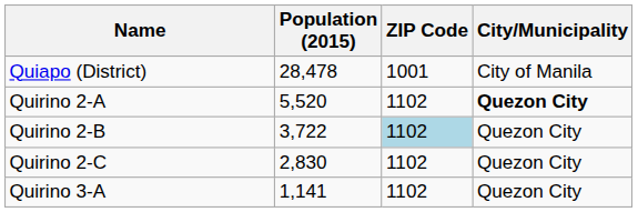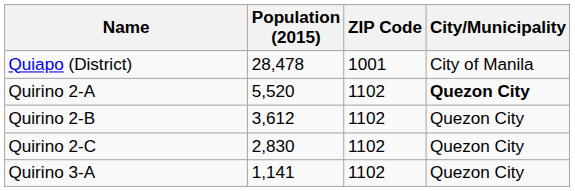 <table class="wikitable sortable">
 <tr>
 <th style="width: 220px;">Name</th>
 <th>Population<br>(2015)</th>
 <th>ZIP Code</th>
 <th>City/Municipality</th>
 </tr>
 <tr>
 <td><a href='#'>Quiapo</a> (District)</td>
 <td>28,478</td>
 <td>1001</td>
 <td>City of Manila</td>
 </tr>
 <tr>
 <td>Quirino 2-A</td>
 <td>5,520</td>
 <td>1102</td>
 <td><strong>Quezon City</strong></td>
 </tr>
 <tr>
 <td>Quirino 2-B</td>
-<td>3,722</td>
-<td style="background: lightblue;">1102</td>
+<td>3,612</td>
+<td>1102</td>
 <td>Quezon City</td>
 </tr>
 <tr>
 <td>Quirino 2-C</td>
 <td>2,830</td>
 <td>1102</td>
 <td>Quezon City</td>
 </tr>
 <tr>
 <td>Quirino 3-A</td>
 <td>1,141</td>
 <td>1102</td>
 <td>Quezon City</td>
 </tr>
 </table>
